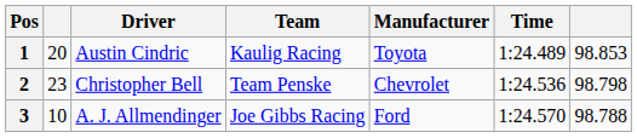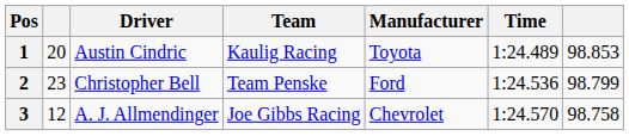 <table class="wikitable" style="font-size:95%">
 <tr>
 <th>Pos</th>
 <th></th>
 <th>Driver</th>
 <th>Team</th>
 <th>Manufacturer</th>
 <th>Time</th>
 <th></th>
 </tr>
 <tr>
 <th>1</th>
 <td>20</td>
 <td><a href='#'>Austin Cindric</a></td>
 <td><a href='#'>Kaulig Racing</a></td>
 <td><a href='#'>Toyota</a></td>
 <td>1:24.489</td>
 <td>98.853</td>
 </tr>
 <tr>
 <th>2</th>
 <td>23</td>
 <td><a href='#'>Christopher Bell</a></td>
 <td><a href='#'>Team Penske</a></td>
-<td><a href='#'>Chevrolet</a></td>
+<td><a href='#'>Ford</a></td>
 <td>1:24.536</td>
-<td>98.798</td>
+<td>98.799</td>
 </tr>
 <tr>
 <th>3</th>
-<td>10</td>
+<td>12</td>
 <td><a href='#'>A. J. Allmendinger</a></td>
 <td><a href='#'>Joe Gibbs Racing</a></td>
-<td><a href='#'>Ford</a></td>
+<td><a href='#'>Chevrolet</a></td>
 <td>1:24.570</td>
-<td>98.788</td>
+<td>98.758</td>
 </tr>
 <tr>
 </tr>
 </table>
